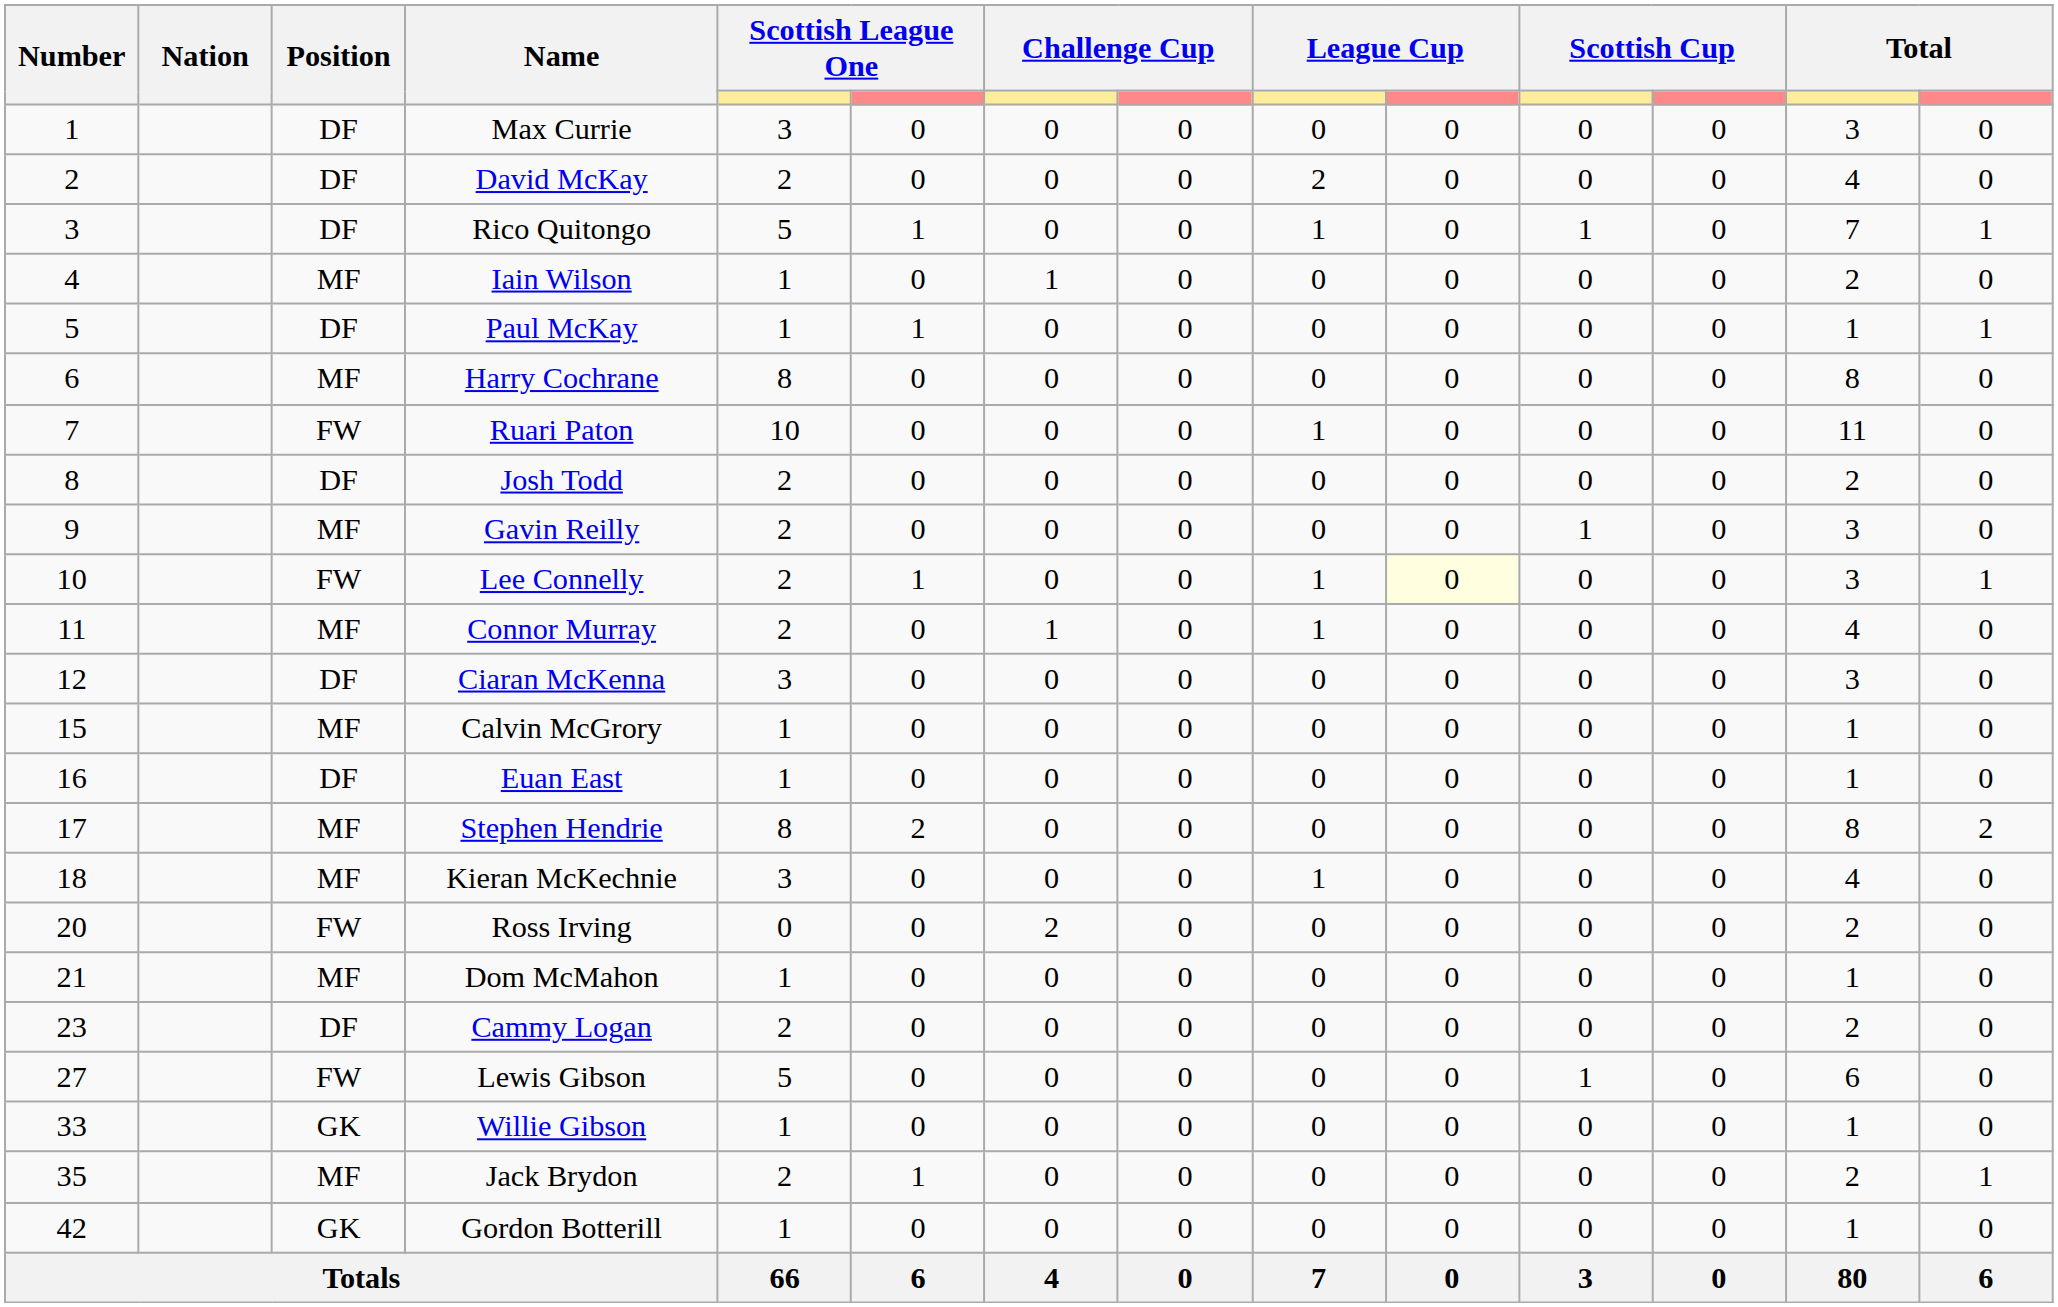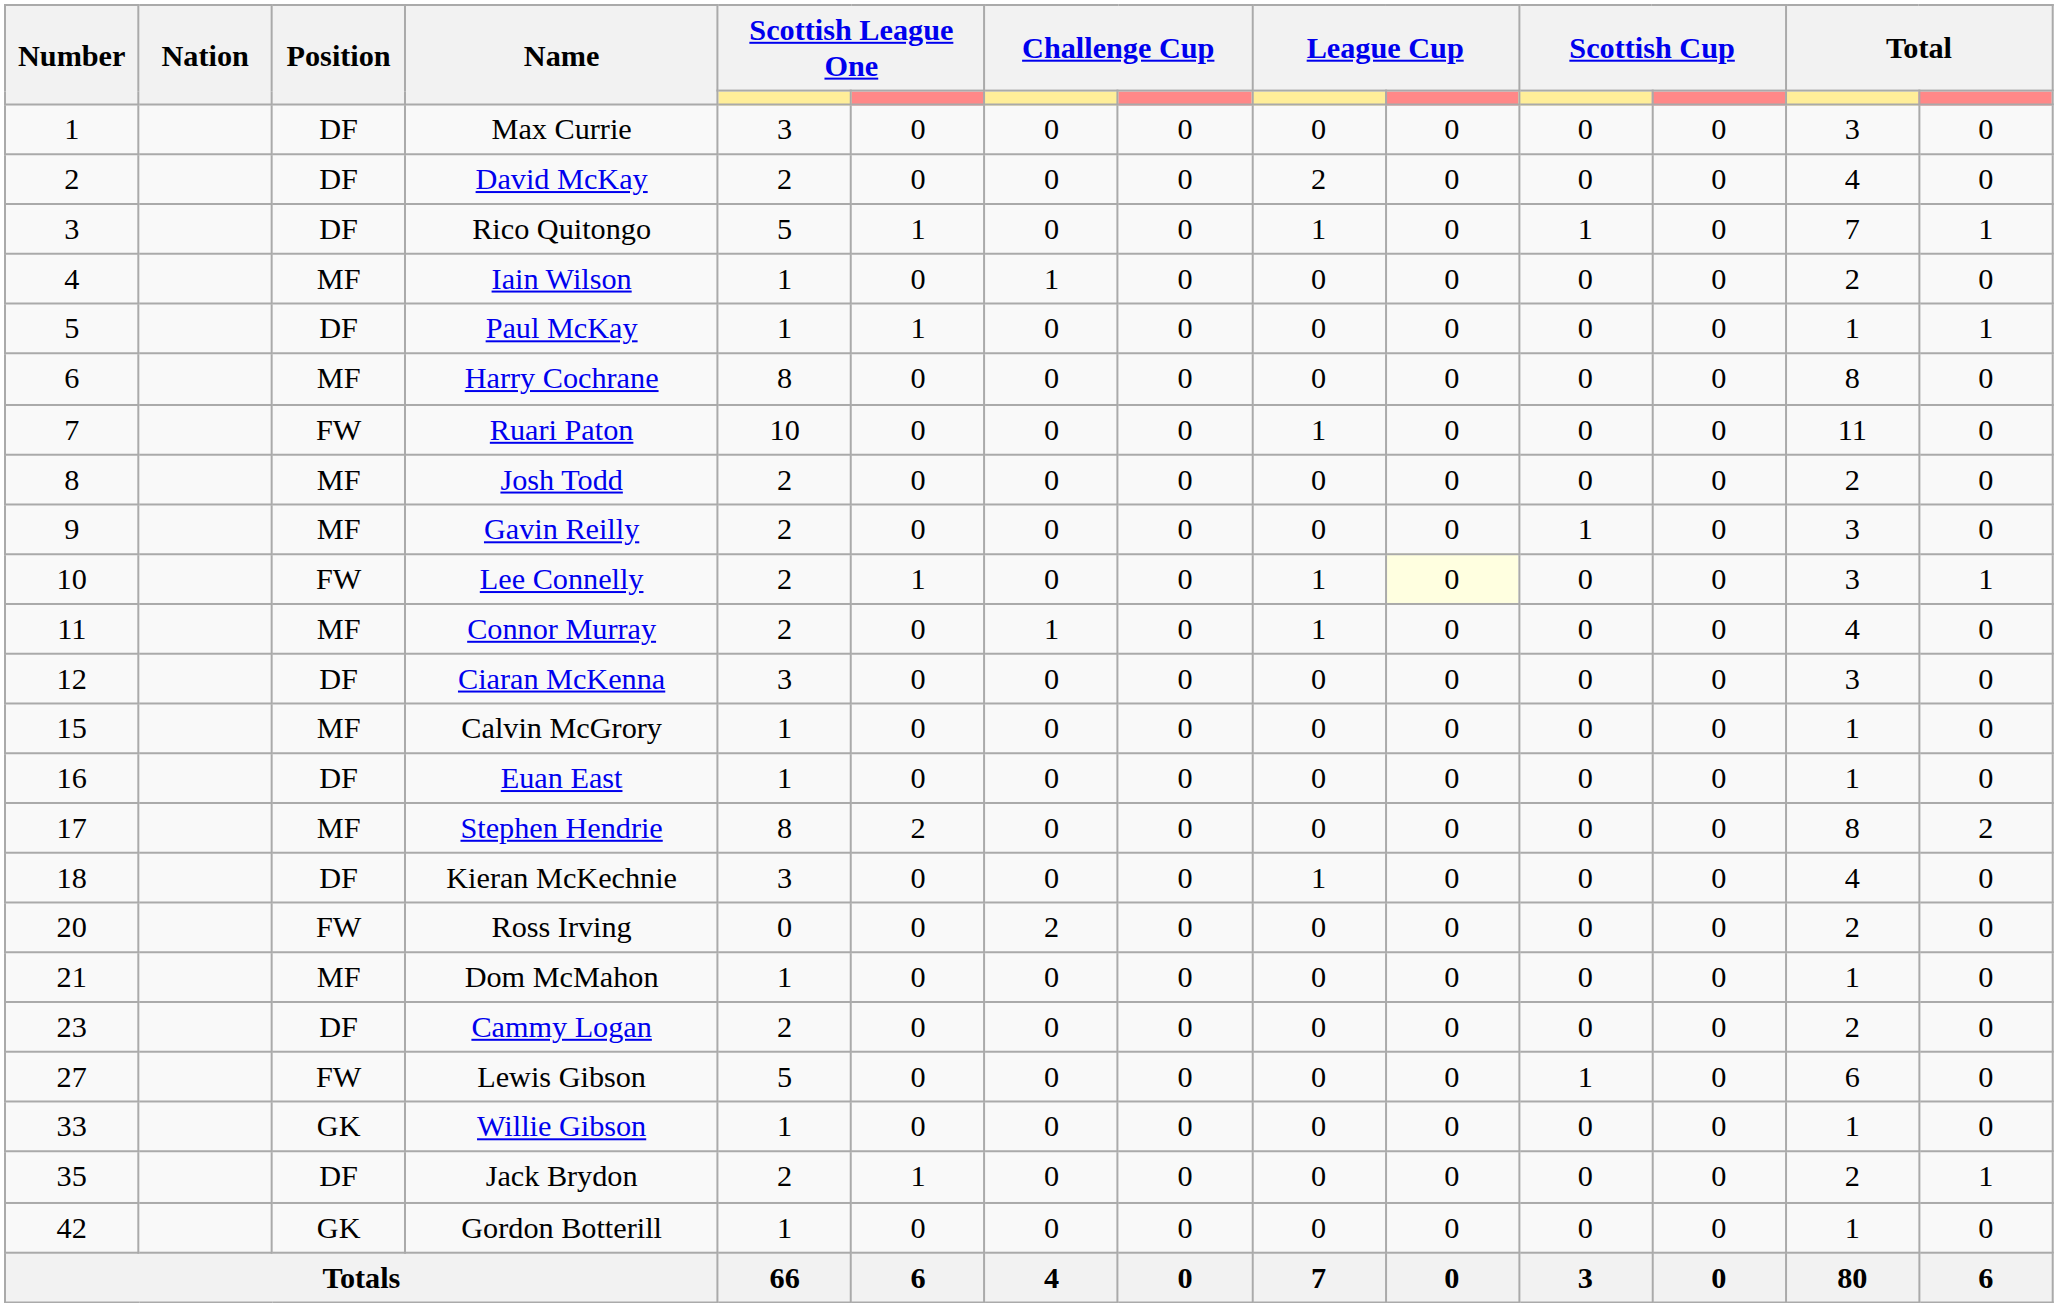 <table class="wikitable" style="font-size: 95%; text-align: center">
 <tr>
 <th rowspan=2 width=60>Number</th>
 <th rowspan=2 width=60>Nation</th>
 <th rowspan=2 width=60>Position</th>
 <th rowspan=2 width=150>Name</th>
 <th colspan=2><a href='#'>Scottish League One</a></th>
 <th colspan=2><a href='#'>Challenge Cup</a></th>
 <th colspan=2><a href='#'>League Cup</a></th>
 <th colspan=2><a href='#'>Scottish Cup</a></th>
 <th colspan=2>Total</th>
 </tr>
 <tr>
 <th style="width:60px; background:#fe9;"></th>
 <th style="width:60px; background:#ff8888;"></th>
 <th style="width:60px; background:#fe9;"></th>
 <th style="width:60px; background:#ff8888;"></th>
 <th style="width:60px; background:#fe9;"></th>
 <th style="width:60px; background:#ff8888;"></th>
 <th style="width:60px; background:#fe9;"></th>
 <th style="width:60px; background:#ff8888;"></th>
 <th style="width:60px; background:#fe9;"></th>
 <th style="width:60px; background:#ff8888;"></th>
 </tr>
 <tr>
 <td>1</td>
 <td></td>
 <td>DF</td>
 <td>Max Currie</td>
 <td>3</td>
 <td>0</td>
 <td>0</td>
 <td>0</td>
 <td>0</td>
 <td>0</td>
 <td>0</td>
 <td>0</td>
 <td>3</td>
 <td>0</td>
 </tr>
 <tr>
 <td>2</td>
 <td></td>
 <td>DF</td>
 <td><a href='#'>David McKay</a></td>
 <td>2</td>
 <td>0</td>
 <td>0</td>
 <td>0</td>
 <td>2</td>
 <td>0</td>
 <td>0</td>
 <td>0</td>
 <td>4</td>
 <td>0</td>
 </tr>
 <tr>
 <td>3</td>
 <td></td>
 <td>DF</td>
 <td>Rico Quitongo</td>
 <td>5</td>
 <td>1</td>
 <td>0</td>
 <td>0</td>
 <td>1</td>
 <td>0</td>
 <td>1</td>
 <td>0</td>
 <td>7</td>
 <td>1</td>
 </tr>
 <tr>
 <td>4</td>
 <td></td>
 <td>MF</td>
 <td><a href='#'>Iain Wilson</a></td>
 <td>1</td>
 <td>0</td>
 <td>1</td>
 <td>0</td>
 <td>0</td>
 <td>0</td>
 <td>0</td>
 <td>0</td>
 <td>2</td>
 <td>0</td>
 </tr>
 <tr>
 <td>5</td>
 <td></td>
 <td>DF</td>
 <td><a href='#'>Paul McKay</a></td>
 <td>1</td>
 <td>1</td>
 <td>0</td>
 <td>0</td>
 <td>0</td>
 <td>0</td>
 <td>0</td>
 <td>0</td>
 <td>1</td>
 <td>1</td>
 </tr>
 <tr>
 <td>6</td>
 <td></td>
 <td>MF</td>
 <td><a href='#'>Harry Cochrane</a></td>
 <td>8</td>
 <td>0</td>
 <td>0</td>
 <td>0</td>
 <td>0</td>
 <td>0</td>
 <td>0</td>
 <td>0</td>
 <td>8</td>
 <td>0</td>
 </tr>
 <tr>
 <td>7</td>
 <td></td>
 <td>FW</td>
 <td><a href='#'>Ruari Paton</a></td>
 <td>10</td>
 <td>0</td>
 <td>0</td>
 <td>0</td>
 <td>1</td>
 <td>0</td>
 <td>0</td>
 <td>0</td>
 <td>11</td>
 <td>0</td>
 </tr>
 <tr>
 <td>8</td>
 <td></td>
-<td>DF</td>
+<td>MF</td>
 <td><a href='#'>Josh Todd</a></td>
 <td>2</td>
 <td>0</td>
 <td>0</td>
 <td>0</td>
 <td>0</td>
 <td>0</td>
 <td>0</td>
 <td>0</td>
 <td>2</td>
 <td>0</td>
 </tr>
 <tr>
 <td>9</td>
 <td></td>
 <td>MF</td>
 <td><a href='#'>Gavin Reilly</a></td>
 <td>2</td>
 <td>0</td>
 <td>0</td>
 <td>0</td>
 <td>0</td>
 <td>0</td>
 <td>1</td>
 <td>0</td>
 <td>3</td>
 <td>0</td>
 </tr>
 <tr>
 <td>10</td>
 <td></td>
 <td>FW</td>
 <td><a href='#'>Lee Connelly</a></td>
 <td>2</td>
 <td>1</td>
 <td>0</td>
 <td>0</td>
 <td>1</td>
 <td style="background: lightyellow;">0</td>
 <td>0</td>
 <td>0</td>
 <td>3</td>
 <td>1</td>
 </tr>
 <tr>
 <td>11</td>
 <td></td>
 <td>MF</td>
 <td><a href='#'>Connor Murray</a></td>
 <td>2</td>
 <td>0</td>
 <td>1</td>
 <td>0</td>
 <td>1</td>
 <td>0</td>
 <td>0</td>
 <td>0</td>
 <td>4</td>
 <td>0</td>
 </tr>
 <tr>
 <td>12</td>
 <td></td>
 <td>DF</td>
 <td><a href='#'>Ciaran McKenna</a></td>
 <td>3</td>
 <td>0</td>
 <td>0</td>
 <td>0</td>
 <td>0</td>
 <td>0</td>
 <td>0</td>
 <td>0</td>
 <td>3</td>
 <td>0</td>
 </tr>
 <tr>
 <td>15</td>
 <td></td>
 <td>MF</td>
 <td>Calvin McGrory</td>
 <td>1</td>
 <td>0</td>
 <td>0</td>
 <td>0</td>
 <td>0</td>
 <td>0</td>
 <td>0</td>
 <td>0</td>
 <td>1</td>
 <td>0</td>
 </tr>
 <tr>
 <td>16</td>
 <td></td>
 <td>DF</td>
 <td><a href='#'>Euan East</a></td>
 <td>1</td>
 <td>0</td>
 <td>0</td>
 <td>0</td>
 <td>0</td>
 <td>0</td>
 <td>0</td>
 <td>0</td>
 <td>1</td>
 <td>0</td>
 </tr>
 <tr>
 <td>17</td>
 <td></td>
 <td>MF</td>
 <td><a href='#'>Stephen Hendrie</a></td>
 <td>8</td>
 <td>2</td>
 <td>0</td>
 <td>0</td>
 <td>0</td>
 <td>0</td>
 <td>0</td>
 <td>0</td>
 <td>8</td>
 <td>2</td>
 </tr>
 <tr>
 <td>18</td>
 <td></td>
-<td>MF</td>
+<td>DF</td>
 <td>Kieran McKechnie</td>
 <td>3</td>
 <td>0</td>
 <td>0</td>
 <td>0</td>
 <td>1</td>
 <td>0</td>
 <td>0</td>
 <td>0</td>
 <td>4</td>
 <td>0</td>
 </tr>
 <tr>
 <td>20</td>
 <td></td>
 <td>FW</td>
 <td>Ross Irving</td>
 <td>0</td>
 <td>0</td>
 <td>2</td>
 <td>0</td>
 <td>0</td>
 <td>0</td>
 <td>0</td>
 <td>0</td>
 <td>2</td>
 <td>0</td>
 </tr>
 <tr>
 <td>21</td>
 <td></td>
 <td>MF</td>
 <td>Dom McMahon</td>
 <td>1</td>
 <td>0</td>
 <td>0</td>
 <td>0</td>
 <td>0</td>
 <td>0</td>
 <td>0</td>
 <td>0</td>
 <td>1</td>
 <td>0</td>
 </tr>
 <tr>
 <td>23</td>
 <td></td>
 <td>DF</td>
 <td><a href='#'>Cammy Logan</a></td>
 <td>2</td>
 <td>0</td>
 <td>0</td>
 <td>0</td>
 <td>0</td>
 <td>0</td>
 <td>0</td>
 <td>0</td>
 <td>2</td>
 <td>0</td>
 </tr>
 <tr>
 <td>27</td>
 <td></td>
 <td>FW</td>
 <td>Lewis Gibson</td>
 <td>5</td>
 <td>0</td>
 <td>0</td>
 <td>0</td>
 <td>0</td>
 <td>0</td>
 <td>1</td>
 <td>0</td>
 <td>6</td>
 <td>0</td>
 </tr>
 <tr>
 <td>33</td>
 <td></td>
 <td>GK</td>
 <td><a href='#'>Willie Gibson</a></td>
 <td>1</td>
 <td>0</td>
 <td>0</td>
 <td>0</td>
 <td>0</td>
 <td>0</td>
 <td>0</td>
 <td>0</td>
 <td>1</td>
 <td>0</td>
 </tr>
 <tr>
 <td>35</td>
 <td></td>
-<td>MF</td>
+<td>DF</td>
 <td>Jack Brydon</td>
 <td>2</td>
 <td>1</td>
 <td>0</td>
 <td>0</td>
 <td>0</td>
 <td>0</td>
 <td>0</td>
 <td>0</td>
 <td>2</td>
 <td>1</td>
 </tr>
 <tr>
 <td>42</td>
 <td></td>
 <td>GK</td>
 <td>Gordon Botterill</td>
 <td>1</td>
 <td>0</td>
 <td>0</td>
 <td>0</td>
 <td>0</td>
 <td>0</td>
 <td>0</td>
 <td>0</td>
 <td>1</td>
 <td>0</td>
 </tr>
 <tr>
 <th colspan=4>Totals</th>
 <th>66</th>
 <th>6</th>
 <th>4</th>
 <th>0</th>
 <th>7</th>
 <th>0</th>
 <th>3</th>
 <th>0</th>
 <th>80</th>
 <th>6</th>
 </tr>
 </table>
